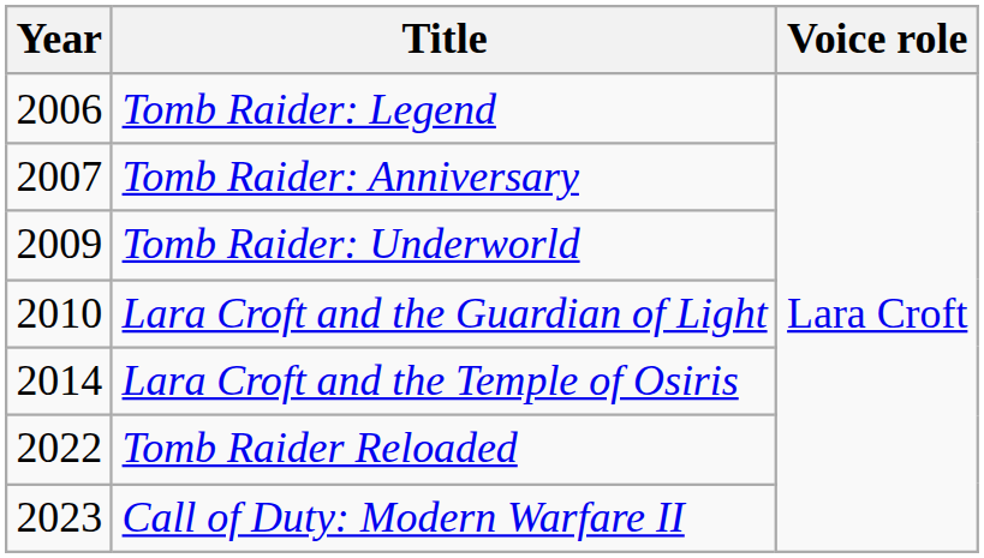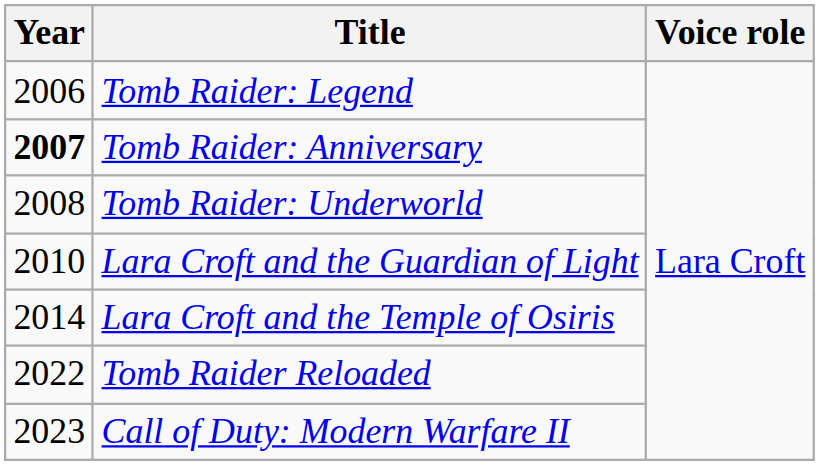 <table class="wikitable sortable">
 <tr>
 <th>Year</th>
 <th>Title</th>
 <th>Voice role</th>
 </tr>
 <tr>
 <td>2006</td>
 <td><em><a href='#'>Tomb Raider: Legend</a></em></td>
 <td rowspan="7"><a href='#'>Lara Croft</a></td>
 </tr>
 <tr>
-<td>2007</td>
+<td><strong>2007</strong></td>
 <td><em><a href='#'>Tomb Raider: Anniversary</a></em></td>
 </tr>
 <tr>
-<td>2009</td>
+<td>2008</td>
 <td><em><a href='#'>Tomb Raider: Underworld</a></em></td>
 </tr>
 <tr>
 <td>2010</td>
 <td><em><a href='#'>Lara Croft and the Guardian of Light</a></em></td>
 </tr>
 <tr>
 <td>2014</td>
 <td><em><a href='#'>Lara Croft and the Temple of Osiris</a></em></td>
 </tr>
 <tr>
 <td>2022</td>
 <td><em><a href='#'>Tomb Raider Reloaded</a></em></td>
 </tr>
 <tr>
 <td>2023</td>
 <td><em><a href='#'>Call of Duty: Modern Warfare II</a></em></td>
 </tr>
 </table>
